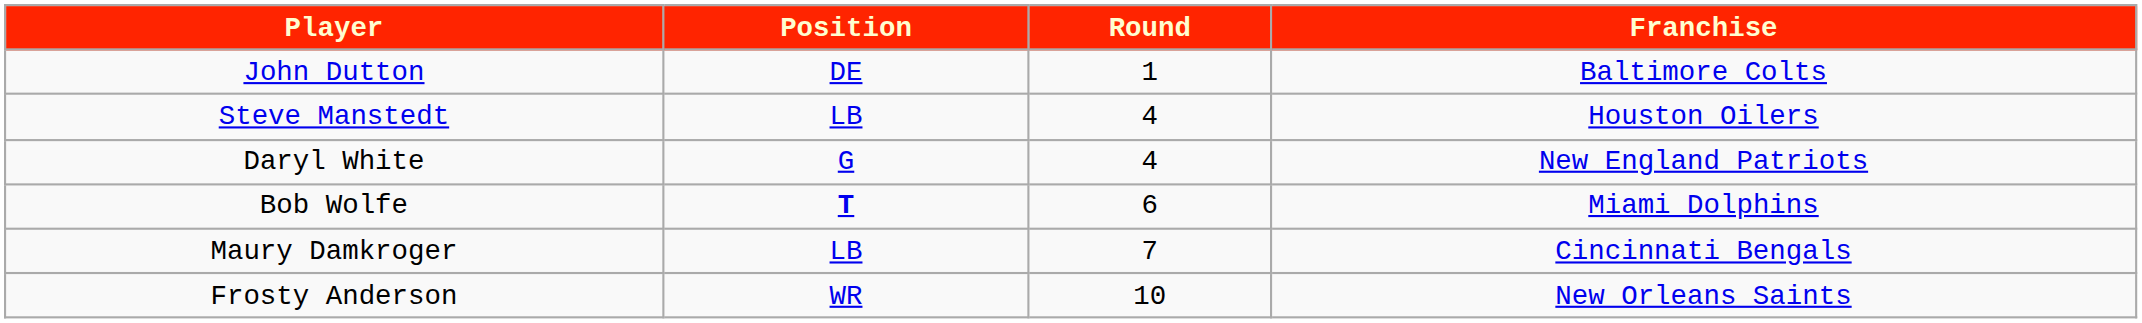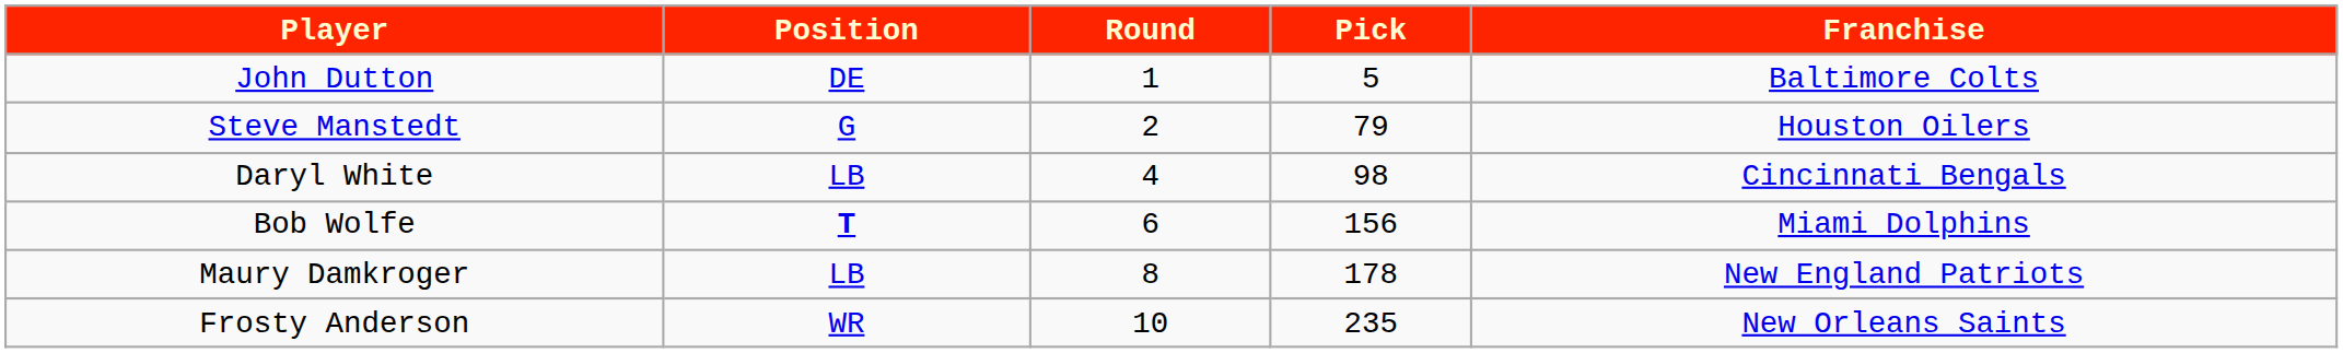 <table class="wikitable" width="80%">
 <tr align="center"  style="background:#FF2400;color:#FFFDD0;">
 <td><strong>Player</strong></td>
 <td><strong>Position</strong></td>
 <td><strong>Round</strong></td>
+<td><strong>Pick</strong></td>
 <td><strong>Franchise</strong></td>
 </tr>
 <tr align="center" bgcolor="">
 <td><a href='#'>John Dutton</a></td>
 <td><a href='#'>DE</a></td>
 <td>1</td>
+<td>5</td>
 <td><a href='#'>Baltimore Colts</a></td>
 </tr>
 <tr align="center" bgcolor="">
 <td><a href='#'>Steve Manstedt</a></td>
-<td><a href='#'>LB</a></td>
-<td>4</td>
+<td><a href='#'>G</a></td>
+<td>2</td>
+<td>79</td>
 <td><a href='#'>Houston Oilers</a></td>
 </tr>
 <tr align="center" bgcolor="">
 <td>Daryl White</td>
-<td><a href='#'>G</a></td>
+<td><a href='#'>LB</a></td>
 <td>4</td>
-<td><a href='#'>New England Patriots</a></td>
+<td>98</td>
+<td><a href='#'>Cincinnati Bengals</a></td>
 </tr>
 <tr align="center" bgcolor="">
 <td>Bob Wolfe</td>
 <td><strong><a href='#'>T</a></strong></td>
 <td>6</td>
+<td>156</td>
 <td><a href='#'>Miami Dolphins</a></td>
 </tr>
 <tr align="center" bgcolor="">
 <td>Maury Damkroger</td>
 <td><a href='#'>LB</a></td>
-<td>7</td>
-<td><a href='#'>Cincinnati Bengals</a></td>
+<td>8</td>
+<td>178</td>
+<td><a href='#'>New England Patriots</a></td>
 </tr>
 <tr align="center" bgcolor="">
 <td>Frosty Anderson</td>
 <td><a href='#'>WR</a></td>
 <td>10</td>
+<td>235</td>
 <td><a href='#'>New Orleans Saints</a></td>
 </tr>
 </table>
